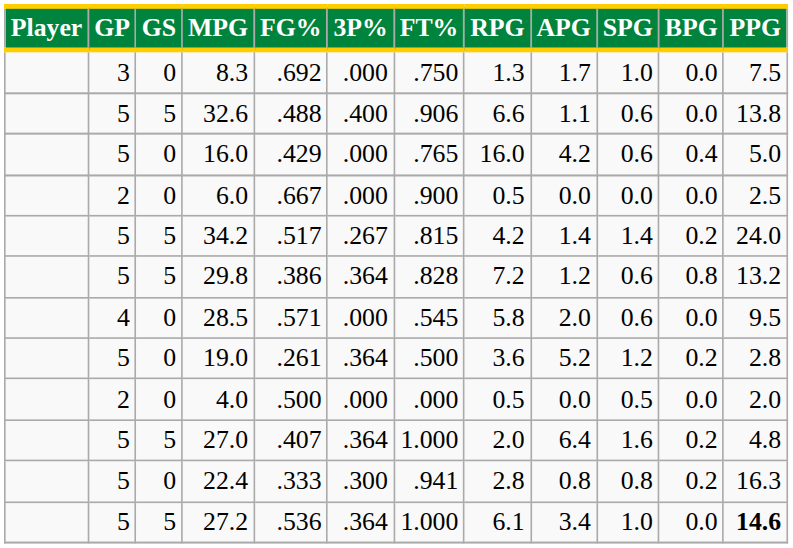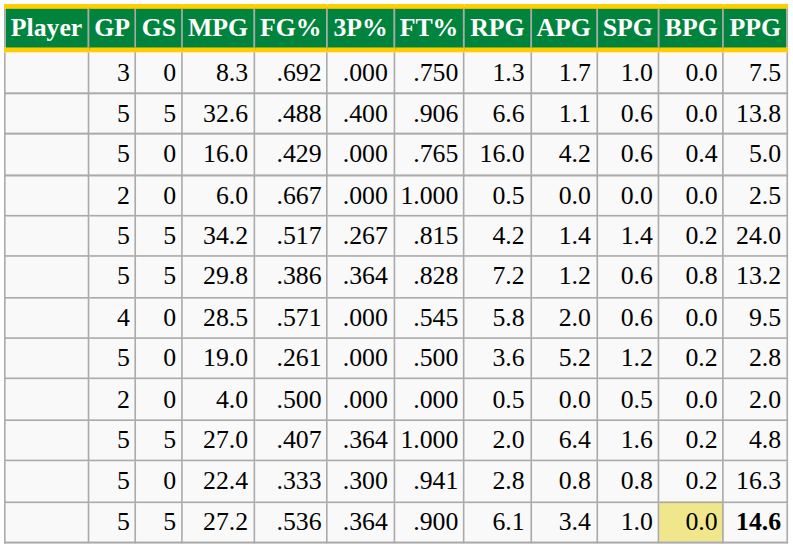 <table class="wikitable sortable" style="text-align:right;">
 <tr>
 <th style="background:#00843D; color:#FFFFFF; border-top:#FFCD00 3px solid; border-bottom:#FFCD00 3px solid;">Player</th>
 <th style="background:#00843D; color:#FFFFFF; border-top:#FFCD00 3px solid; border-bottom:#FFCD00 3px solid;">GP</th>
 <th style="background:#00843D; color:#FFFFFF; border-top:#FFCD00 3px solid; border-bottom:#FFCD00 3px solid;">GS</th>
 <th style="background:#00843D; color:#FFFFFF; border-top:#FFCD00 3px solid; border-bottom:#FFCD00 3px solid;">MPG</th>
 <th style="background:#00843D; color:#FFFFFF; border-top:#FFCD00 3px solid; border-bottom:#FFCD00 3px solid;">FG%</th>
 <th style="background:#00843D; color:#FFFFFF; border-top:#FFCD00 3px solid; border-bottom:#FFCD00 3px solid;">3P%</th>
 <th style="background:#00843D; color:#FFFFFF; border-top:#FFCD00 3px solid; border-bottom:#FFCD00 3px solid;">FT%</th>
 <th style="background:#00843D; color:#FFFFFF; border-top:#FFCD00 3px solid; border-bottom:#FFCD00 3px solid;">RPG</th>
 <th style="background:#00843D; color:#FFFFFF; border-top:#FFCD00 3px solid; border-bottom:#FFCD00 3px solid;">APG</th>
 <th style="background:#00843D; color:#FFFFFF; border-top:#FFCD00 3px solid; border-bottom:#FFCD00 3px solid;">SPG</th>
 <th style="background:#00843D; color:#FFFFFF; border-top:#FFCD00 3px solid; border-bottom:#FFCD00 3px solid;">BPG</th>
 <th style="background:#00843D; color:#FFFFFF; border-top:#FFCD00 3px solid; border-bottom:#FFCD00 3px solid;">PPG</th>
 </tr>
 <tr>
 <td></td>
 <td>3</td>
 <td>0</td>
 <td>8.3</td>
 <td>.692</td>
 <td>.000</td>
 <td>.750</td>
 <td>1.3</td>
 <td>1.7</td>
 <td>1.0</td>
 <td>0.0</td>
 <td>7.5</td>
 </tr>
 <tr>
 </tr>
 <tr>
 <td></td>
 <td>5</td>
 <td>5</td>
 <td>32.6</td>
 <td>.488</td>
 <td>.400</td>
 <td>.906</td>
 <td>6.6</td>
 <td>1.1</td>
 <td>0.6</td>
 <td>0.0</td>
 <td>13.8</td>
 </tr>
 <tr>
 </tr>
 <tr>
 <td></td>
 <td>5</td>
 <td>0</td>
 <td>16.0</td>
 <td>.429</td>
 <td>.000</td>
 <td>.765</td>
 <td>16.0</td>
 <td>4.2</td>
 <td>0.6</td>
 <td>0.4</td>
 <td>5.0</td>
 </tr>
 <tr>
 </tr>
 <tr>
 <td></td>
 <td>2</td>
 <td>0</td>
 <td>6.0</td>
 <td>.667</td>
 <td>.000</td>
-<td>.900</td>
+<td>1.000</td>
 <td>0.5</td>
 <td>0.0</td>
 <td>0.0</td>
 <td>0.0</td>
 <td>2.5</td>
 </tr>
 <tr>
 <td></td>
 <td>5</td>
 <td>5</td>
 <td>34.2</td>
 <td>.517</td>
 <td>.267</td>
 <td>.815</td>
 <td>4.2</td>
 <td>1.4</td>
 <td>1.4</td>
 <td>0.2</td>
 <td>24.0</td>
 </tr>
 <tr>
 <td></td>
 <td>5</td>
 <td>5</td>
 <td>29.8</td>
 <td>.386</td>
 <td>.364</td>
 <td>.828</td>
 <td>7.2</td>
 <td>1.2</td>
 <td>0.6</td>
 <td>0.8</td>
 <td>13.2</td>
 </tr>
 <tr>
 <td></td>
 <td>4</td>
 <td>0</td>
 <td>28.5</td>
 <td>.571</td>
 <td>.000</td>
 <td>.545</td>
 <td>5.8</td>
 <td>2.0</td>
 <td>0.6</td>
 <td>0.0</td>
 <td>9.5</td>
 </tr>
 <tr>
 <td></td>
 <td>5</td>
 <td>0</td>
 <td>19.0</td>
 <td>.261</td>
-<td>.364</td>
+<td>.000</td>
 <td>.500</td>
 <td>3.6</td>
 <td>5.2</td>
 <td>1.2</td>
 <td>0.2</td>
 <td>2.8</td>
 </tr>
 <tr>
 <td></td>
 <td>2</td>
 <td>0</td>
 <td>4.0</td>
 <td>.500</td>
 <td>.000</td>
 <td>.000</td>
 <td>0.5</td>
 <td>0.0</td>
 <td>0.5</td>
 <td>0.0</td>
 <td>2.0</td>
 </tr>
 <tr>
 <td></td>
 <td>5</td>
 <td>5</td>
 <td>27.0</td>
 <td>.407</td>
 <td>.364</td>
 <td>1.000</td>
 <td>2.0</td>
 <td>6.4</td>
 <td>1.6</td>
 <td>0.2</td>
 <td>4.8</td>
 </tr>
 <tr>
 <td></td>
 <td>5</td>
 <td>0</td>
 <td>22.4</td>
 <td>.333</td>
 <td>.300</td>
 <td>.941</td>
 <td>2.8</td>
 <td>0.8</td>
 <td>0.8</td>
 <td>0.2</td>
 <td>16.3</td>
 </tr>
 <tr>
 <td></td>
 <td>5</td>
 <td>5</td>
 <td>27.2</td>
 <td>.536</td>
 <td>.364</td>
-<td>1.000</td>
+<td>.900</td>
 <td>6.1</td>
 <td>3.4</td>
 <td>1.0</td>
-<td>0.0</td>
+<td style="background: khaki;">0.0</td>
 <td><strong>14.6</strong></td>
 </tr>
 <tr>
 </tr>
 </table>
